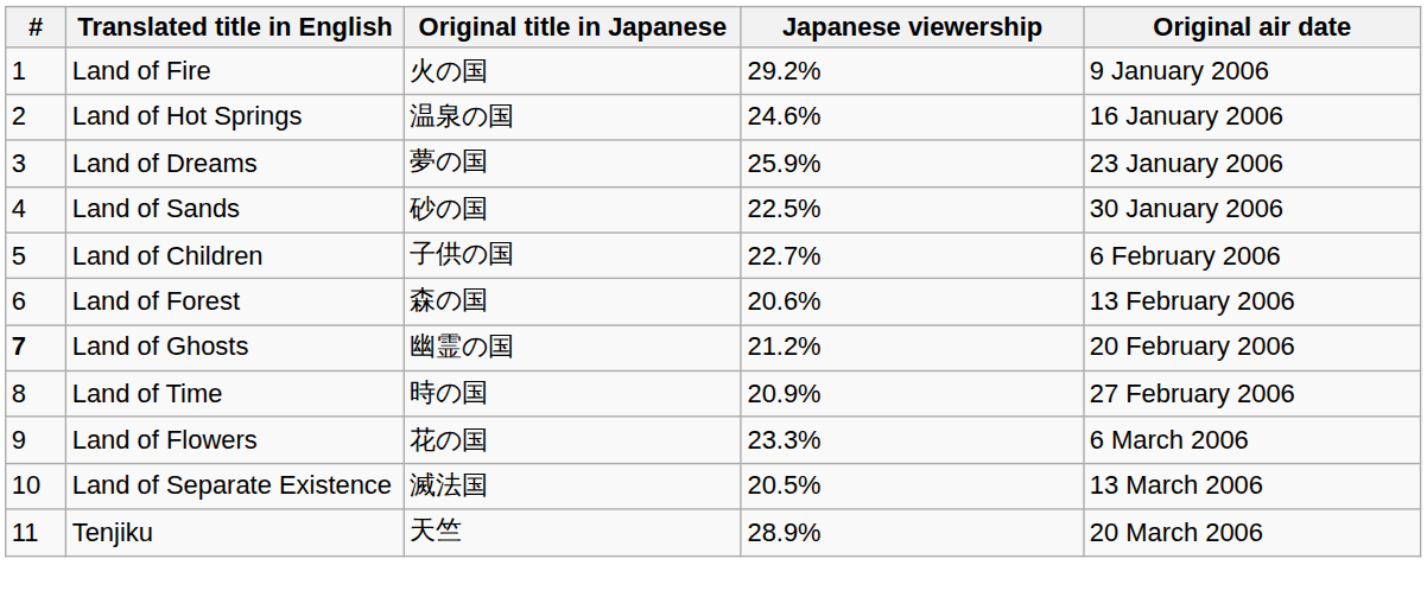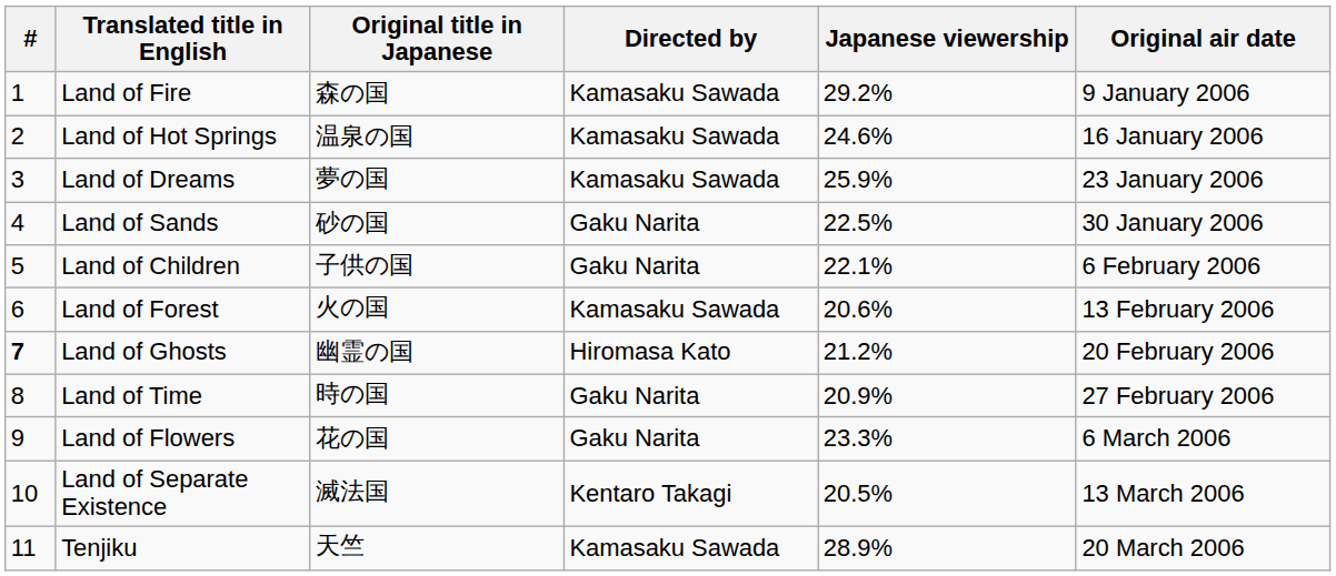 <table class="wikitable"  style="width:55%; float:left;">
 <tr>
 <th width=1%>#</th>
 <th width=10%>Translated title in English</th>
 <th width=10%>Original title in Japanese</th>
+<th width=10%>Directed by</th>
 <th width=10%>Japanese viewership</th>
 <th width=10%>Original air date</th>
 </tr>
 <tr>
 <td>1</td>
 <td>Land of Fire</td>
-<td>火の国</td>
+<td>森の国</td>
+<td>Kamasaku Sawada</td>
 <td>29.2%</td>
 <td>9 January 2006</td>
 </tr>
 <tr>
 <td>2</td>
 <td>Land of Hot Springs</td>
 <td>温泉の国</td>
+<td>Kamasaku Sawada</td>
 <td>24.6%</td>
 <td>16 January 2006</td>
 </tr>
 <tr>
 <td>3</td>
 <td>Land of Dreams</td>
 <td>夢の国</td>
+<td>Kamasaku Sawada</td>
 <td>25.9%</td>
 <td>23 January 2006</td>
 </tr>
 <tr>
 <td>4</td>
 <td>Land of Sands</td>
 <td>砂の国</td>
+<td>Gaku Narita</td>
 <td>22.5%</td>
 <td>30 January 2006</td>
 </tr>
 <tr>
 <td>5</td>
 <td>Land of Children</td>
 <td>子供の国</td>
-<td>22.7%</td>
+<td>Gaku Narita</td>
+<td>22.1%</td>
 <td>6 February 2006</td>
 </tr>
 <tr>
 <td>6</td>
 <td>Land of Forest</td>
-<td>森の国</td>
+<td>火の国</td>
+<td>Kamasaku Sawada</td>
 <td>20.6%</td>
 <td>13 February 2006</td>
 </tr>
 <tr>
 <td><strong>7</strong></td>
 <td>Land of Ghosts</td>
 <td>幽霊の国</td>
+<td>Hiromasa Kato</td>
 <td>21.2%</td>
 <td>20 February 2006</td>
 </tr>
 <tr>
 <td>8</td>
 <td>Land of Time</td>
 <td>時の国</td>
+<td>Gaku Narita</td>
 <td>20.9%</td>
 <td>27 February 2006</td>
 </tr>
 <tr>
 <td>9</td>
 <td>Land of Flowers</td>
 <td>花の国</td>
+<td>Gaku Narita</td>
 <td>23.3%</td>
 <td>6 March 2006</td>
 </tr>
 <tr>
 <td>10</td>
 <td>Land of Separate Existence</td>
 <td>滅法国</td>
+<td>Kentaro Takagi</td>
 <td>20.5%</td>
 <td>13 March 2006</td>
 </tr>
 <tr>
 <td>11</td>
 <td>Tenjiku</td>
 <td>天竺</td>
+<td>Kamasaku Sawada</td>
 <td>28.9%</td>
 <td>20 March 2006</td>
 </tr>
 </table>
